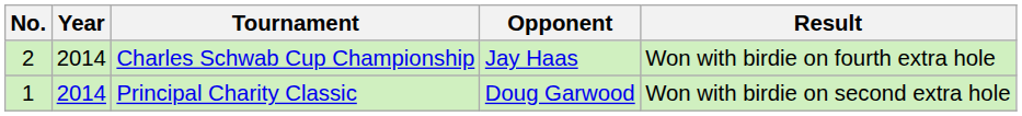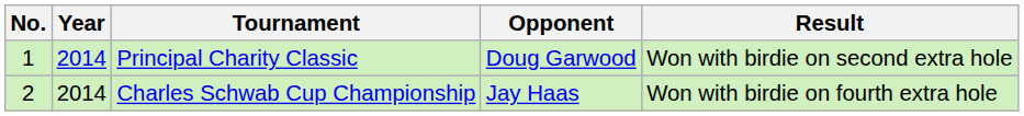 <table class="wikitable" style="font-size:95%;">
 <tr>
 <th>No.</th>
 <th>Year</th>
 <th>Tournament</th>
 <th>Opponent</th>
 <th>Result</th>
 </tr>
 <tr style="background:#D0F0C0;">
+<td align=center>1</td>
+<td><a href='#'>2014</a></td>
+<td><a href='#'>Principal Charity Classic</a></td>
+<td> <a href='#'>Doug Garwood</a></td>
+<td>Won with birdie on second extra hole</td>
+</tr>
+<tr style="background:#D0F0C0;">
 <td align=center>2</td>
 <td>2014</td>
 <td><a href='#'>Charles Schwab Cup Championship</a></td>
 <td> <a href='#'>Jay Haas</a></td>
 <td>Won with birdie on fourth extra hole</td>
 </tr>
-<tr style="background:#D0F0C0;">
-<td align=center>1</td>
-<td><a href='#'>2014</a></td>
-<td><a href='#'>Principal Charity Classic</a></td>
-<td> <a href='#'>Doug Garwood</a></td>
-<td>Won with birdie on second extra hole</td>
-</tr>
 </table>
